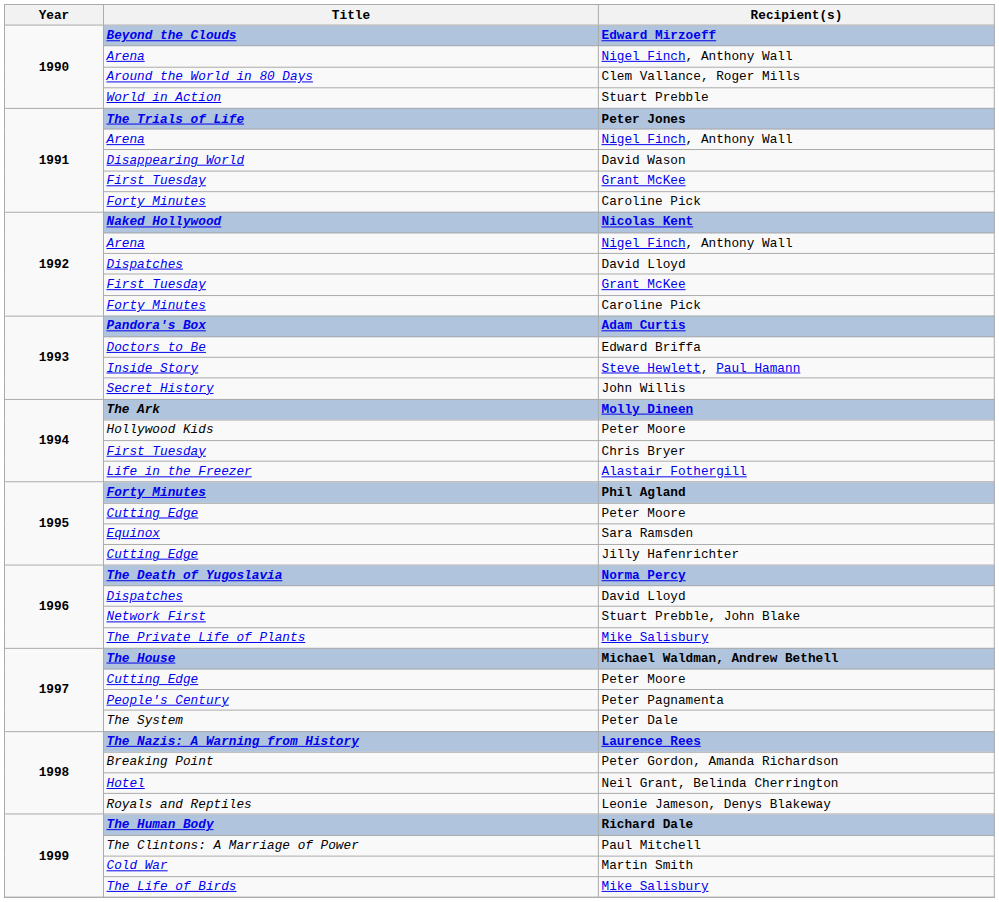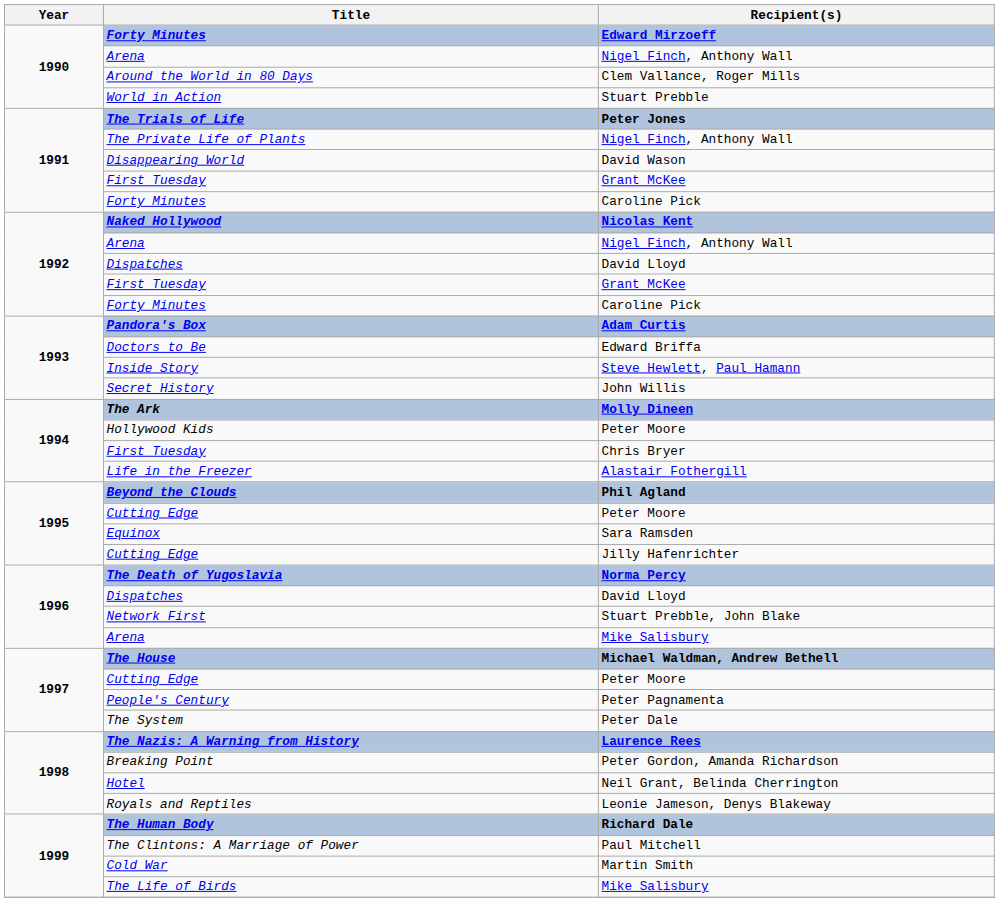 <table class="wikitable" width="80%">
 <tr>
 <th width=5%>Year</th>
 <th width=25%><strong>Title</strong></th>
 <th width=20%><strong>Recipient(s)</strong></th>
 </tr>
 <tr>
 <td rowspan="4" style="text-align:center;"><strong>1990</strong></td>
-<td style="background:#B0C4DE;"><strong><em><a href='#'>Beyond the Clouds</a></em></strong></td>
+<td style="background:#B0C4DE;"><strong><em><a href='#'>Forty Minutes</a></em></strong></td>
 <td style="background:#B0C4DE;"><strong><a href='#'>Edward Mirzoeff</a></strong></td>
 </tr>
 <tr>
 <td><em><a href='#'>Arena</a></em></td>
 <td><a href='#'>Nigel Finch</a>, Anthony Wall</td>
 </tr>
 <tr>
 <td><em><a href='#'>Around the World in 80 Days</a></em></td>
 <td>Clem Vallance, Roger Mills</td>
 </tr>
 <tr>
 <td><em><a href='#'>World in Action</a></em></td>
 <td>Stuart Prebble</td>
 </tr>
 <tr>
 <td rowspan="5" style="text-align:center;"><strong>1991</strong></td>
 <td style="background:#B0C4DE;"><strong><em><a href='#'>The Trials of Life</a></em></strong></td>
 <td style="background:#B0C4DE;"><strong>Peter Jones</strong></td>
 </tr>
 <tr>
-<td><em><a href='#'>Arena</a></em></td>
+<td><em><a href='#'>The Private Life of Plants</a></em></td>
 <td><a href='#'>Nigel Finch</a>, Anthony Wall</td>
 </tr>
 <tr>
 <td><em><a href='#'>Disappearing World</a></em></td>
 <td>David Wason</td>
 </tr>
 <tr>
 <td><em><a href='#'>First Tuesday</a></em></td>
 <td><a href='#'>Grant McKee</a></td>
 </tr>
 <tr>
 <td><em><a href='#'>Forty Minutes</a></em></td>
 <td>Caroline Pick</td>
 </tr>
 <tr>
 <td rowspan="5" style="text-align:center;"><strong>1992</strong></td>
 <td style="background:#B0C4DE;"><strong><em><a href='#'>Naked Hollywood</a></em></strong></td>
 <td style="background:#B0C4DE;"><strong><a href='#'>Nicolas Kent</a></strong></td>
 </tr>
 <tr>
 <td><em><a href='#'>Arena</a></em></td>
 <td><a href='#'>Nigel Finch</a>, Anthony Wall</td>
 </tr>
 <tr>
 <td><em><a href='#'>Dispatches</a></em></td>
 <td>David Lloyd</td>
 </tr>
 <tr>
 <td><em><a href='#'>First Tuesday</a></em></td>
 <td><a href='#'>Grant McKee</a></td>
 </tr>
 <tr>
 <td><em><a href='#'>Forty Minutes</a></em></td>
 <td>Caroline Pick</td>
 </tr>
 <tr>
 <td rowspan="4" style="text-align:center;"><strong>1993</strong></td>
 <td style="background:#B0C4DE;"><strong><em><a href='#'>Pandora's Box</a></em></strong></td>
 <td style="background:#B0C4DE;"><strong><a href='#'>Adam Curtis</a></strong></td>
 </tr>
 <tr>
 <td><em><a href='#'>Doctors to Be</a></em></td>
 <td>Edward Briffa</td>
 </tr>
 <tr>
 <td><em><a href='#'>Inside Story</a></em></td>
 <td><a href='#'>Steve Hewlett</a>, <a href='#'>Paul Hamann</a></td>
 </tr>
 <tr>
 <td><em><a href='#'>Secret History</a></em></td>
 <td>John Willis</td>
 </tr>
 <tr>
 <td rowspan="4" style="text-align:center;"><strong>1994</strong></td>
 <td style="background:#B0C4DE;"><strong><em>The Ark</em></strong></td>
 <td style="background:#B0C4DE;"><strong><a href='#'>Molly Dineen</a></strong></td>
 </tr>
 <tr>
 <td><em>Hollywood Kids</em></td>
 <td>Peter Moore</td>
 </tr>
 <tr>
 <td><em><a href='#'>First Tuesday</a></em></td>
 <td>Chris Bryer</td>
 </tr>
 <tr>
 <td><em><a href='#'>Life in the Freezer</a></em></td>
 <td><a href='#'>Alastair Fothergill</a></td>
 </tr>
 <tr>
 <td rowspan="4" style="text-align:center;"><strong>1995</strong></td>
-<td style="background:#B0C4DE;"><strong><em><a href='#'>Forty Minutes</a></em></strong></td>
+<td style="background:#B0C4DE;"><strong><em><a href='#'>Beyond the Clouds</a></em></strong></td>
 <td style="background:#B0C4DE;"><strong>Phil Agland</strong></td>
 </tr>
 <tr>
 <td><em><a href='#'>Cutting Edge</a></em></td>
 <td>Peter Moore</td>
 </tr>
 <tr>
 <td><em><a href='#'>Equinox</a></em></td>
 <td>Sara Ramsden</td>
 </tr>
 <tr>
 <td><em><a href='#'>Cutting Edge</a></em></td>
 <td>Jilly Hafenrichter</td>
 </tr>
 <tr>
 <td rowspan="4" style="text-align:center;"><strong>1996</strong></td>
 <td style="background:#B0C4DE;"><strong><em><a href='#'>The Death of Yugoslavia</a></em></strong></td>
 <td style="background:#B0C4DE;"><strong><a href='#'>Norma Percy</a></strong></td>
 </tr>
 <tr>
 <td><em><a href='#'>Dispatches</a></em></td>
 <td>David Lloyd</td>
 </tr>
 <tr>
 <td><em><a href='#'>Network First</a></em></td>
 <td>Stuart Prebble, John Blake</td>
 </tr>
 <tr>
-<td><em><a href='#'>The Private Life of Plants</a></em></td>
+<td><em><a href='#'>Arena</a></em></td>
 <td><a href='#'>Mike Salisbury</a></td>
 </tr>
 <tr>
 <td rowspan="4" style="text-align:center;"><strong>1997</strong></td>
 <td style="background:#B0C4DE;"><strong><em><a href='#'>The House</a></em></strong></td>
 <td style="background:#B0C4DE;"><strong>Michael Waldman, Andrew Bethell</strong></td>
 </tr>
 <tr>
 <td><em><a href='#'>Cutting Edge</a></em></td>
 <td>Peter Moore</td>
 </tr>
 <tr>
 <td><em><a href='#'>People's Century</a></em></td>
 <td>Peter Pagnamenta</td>
 </tr>
 <tr>
 <td><em>The System</em></td>
 <td>Peter Dale</td>
 </tr>
 <tr>
 <td rowspan="4" style="text-align:center;"><strong>1998</strong></td>
 <td style="background:#B0C4DE;"><strong><em><a href='#'>The Nazis: A Warning from History</a></em></strong></td>
 <td style="background:#B0C4DE;"><strong><a href='#'>Laurence Rees</a></strong></td>
 </tr>
 <tr>
 <td><em>Breaking Point</em></td>
 <td>Peter Gordon, Amanda Richardson</td>
 </tr>
 <tr>
 <td><em><a href='#'>Hotel</a></em></td>
 <td>Neil Grant, Belinda Cherrington</td>
 </tr>
 <tr>
 <td><em>Royals and Reptiles</em></td>
 <td>Leonie Jameson, Denys Blakeway</td>
 </tr>
 <tr>
 <td rowspan="4" style="text-align:center;"><strong>1999</strong></td>
 <td style="background:#B0C4DE;"><strong><em><a href='#'>The Human Body</a></em></strong></td>
 <td style="background:#B0C4DE;"><strong>Richard Dale</strong></td>
 </tr>
 <tr>
 <td><em>The Clintons: A Marriage of Power</em></td>
 <td>Paul Mitchell</td>
 </tr>
 <tr>
 <td><em><a href='#'>Cold War</a></em></td>
 <td>Martin Smith</td>
 </tr>
 <tr>
 <td><em><a href='#'>The Life of Birds</a></em></td>
 <td><a href='#'>Mike Salisbury</a></td>
 </tr>
 <tr>
 </tr>
 </table>
